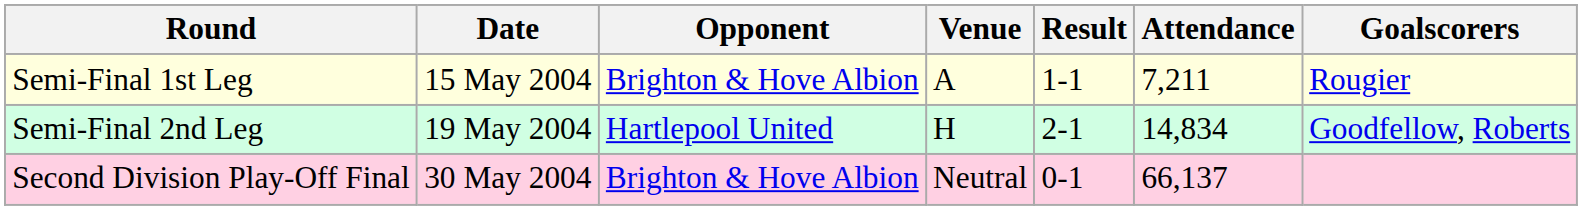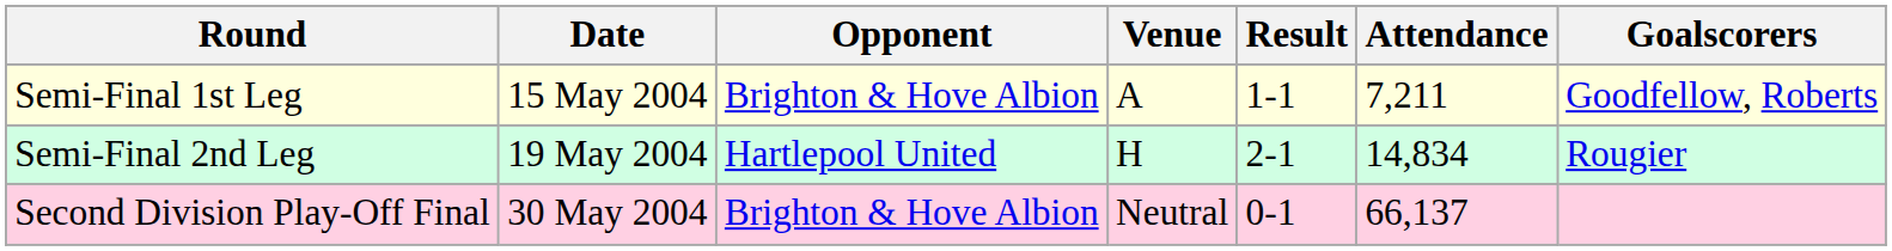 <table class="wikitable">
 <tr>
 <th>Round</th>
 <th>Date</th>
 <th>Opponent</th>
 <th>Venue</th>
 <th>Result</th>
 <th>Attendance</th>
 <th>Goalscorers</th>
 </tr>
 <tr style="background-color: #ffffdd;">
 <td>Semi-Final 1st Leg</td>
 <td>15 May 2004</td>
 <td><a href='#'>Brighton & Hove Albion</a></td>
 <td>A</td>
 <td>1-1</td>
 <td>7,211</td>
-<td><a href='#'>Rougier</a></td>
+<td><a href='#'>Goodfellow</a>, <a href='#'>Roberts</a></td>
 </tr>
 <tr style="background-color: #d0ffe3;">
 <td>Semi-Final 2nd Leg</td>
 <td>19 May 2004</td>
 <td><a href='#'>Hartlepool United</a></td>
 <td>H</td>
 <td>2-1</td>
 <td>14,834</td>
-<td><a href='#'>Goodfellow</a>, <a href='#'>Roberts</a></td>
+<td><a href='#'>Rougier</a></td>
 </tr>
 <tr style="background-color: #ffd0e3;">
 <td>Second Division Play-Off Final</td>
 <td>30 May 2004</td>
 <td><a href='#'>Brighton & Hove Albion</a></td>
 <td>Neutral</td>
 <td>0-1</td>
 <td>66,137</td>
 <td></td>
 </tr>
 </table>
